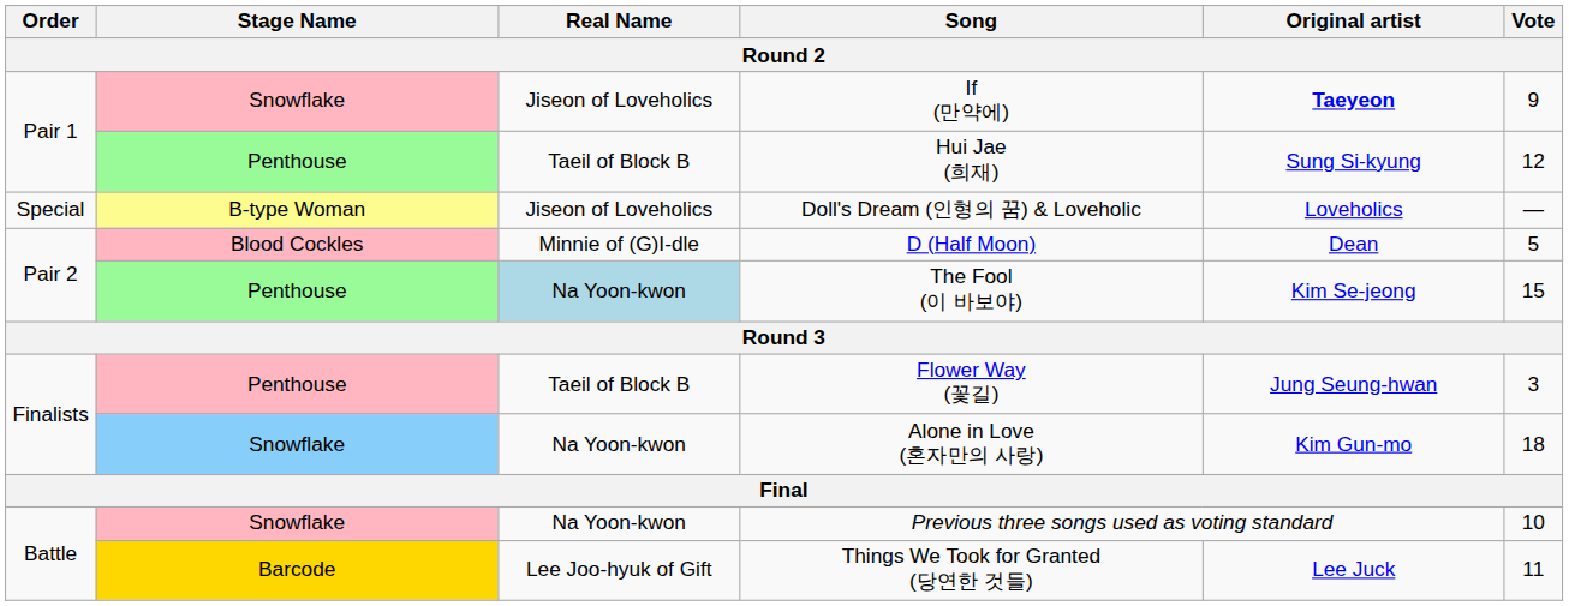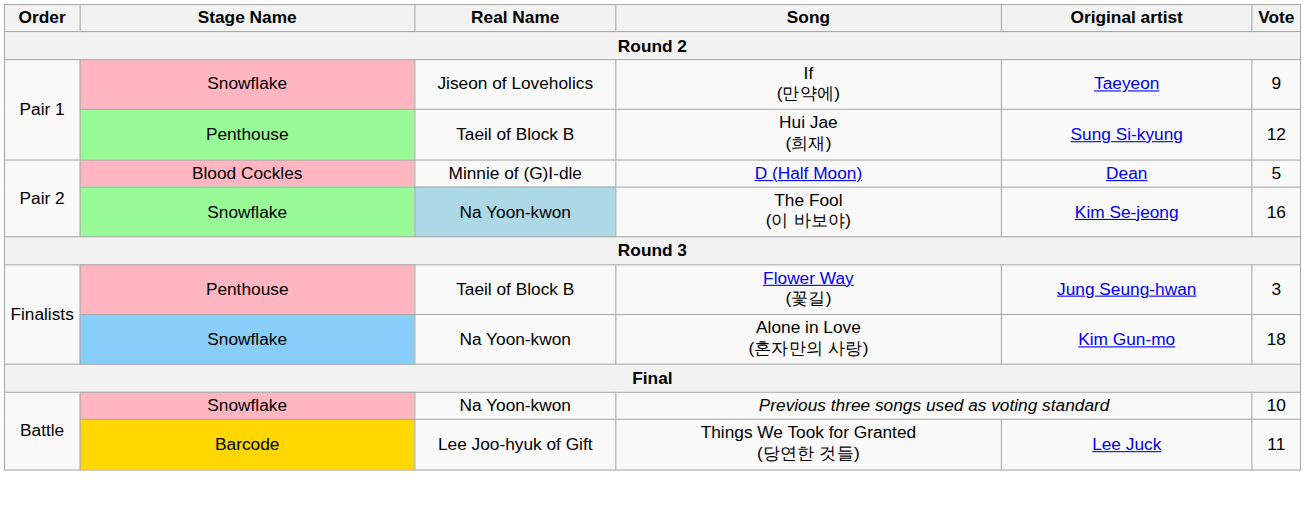 <table class="wikitable" style="text-align:center; width:95%;">
 <tr>
 <th style="width:1%;">Order</th>
 <th style="width:20%;">Stage Name</th>
 <th style="width:12%;">Real Name</th>
 <th style="width:23%;">Song</th>
 <th style="width:15%;">Original artist</th>
 <th style="width:1%;">Vote</th>
 </tr>
 <tr>
 <th colspan=6>Round 2</th>
 </tr>
 <tr>
 <td rowspan=2>Pair 1</td>
 <td bgcolor="lightpink">Snowflake</td>
 <td>Jiseon of Loveholics</td>
 <td>If<br>(만약에)</td>
-<td><strong><a href='#'>Taeyeon</a></strong></td>
+<td><a href='#'>Taeyeon</a></td>
 <td>9</td>
 </tr>
 <tr>
 <td bgcolor="palegreen">Penthouse</td>
 <td>Taeil of Block B</td>
 <td>Hui Jae<br>(희재)</td>
 <td><a href='#'>Sung Si-kyung</a></td>
 <td>12</td>
 </tr>
 <tr>
-<td>Special</td>
-<td bgcolor="#FDFC8F">B-type Woman</td>
-<td>Jiseon of Loveholics</td>
-<td>Doll's Dream (인형의 꿈) & Loveholic</td>
-<td><a href='#'>Loveholics</a></td>
-<td>—</td>
-</tr>
-<tr>
 <td rowspan=2>Pair 2</td>
 <td bgcolor="lightpink">Blood Cockles</td>
 <td>Minnie of (G)I-dle</td>
 <td><a href='#'>D (Half Moon)</a></td>
 <td><a href='#'>Dean</a></td>
 <td>5</td>
 </tr>
 <tr>
-<td bgcolor="palegreen">Penthouse</td>
+<td bgcolor="palegreen">Snowflake</td>
 <td style="background: lightblue;">Na Yoon-kwon</td>
 <td>The Fool<br>(이 바보야)</td>
 <td><a href='#'>Kim Se-jeong</a></td>
-<td>15</td>
+<td>16</td>
 </tr>
 <tr>
 <th colspan=6>Round 3</th>
 </tr>
 <tr>
 <td rowspan=2>Finalists</td>
 <td bgcolor="lightpink">Penthouse</td>
 <td>Taeil of Block B</td>
 <td><a href='#'>Flower Way</a><br>(꽃길)</td>
 <td><a href='#'>Jung Seung-hwan</a></td>
 <td>3</td>
 </tr>
 <tr>
 <td bgcolor="lightskyblue">Snowflake</td>
 <td>Na Yoon-kwon</td>
 <td>Alone in Love<br>(혼자만의 사랑)</td>
 <td><a href='#'>Kim Gun-mo</a></td>
 <td>18</td>
 </tr>
 <tr>
 <th colspan=6>Final</th>
 </tr>
 <tr>
 <td rowspan=2>Battle</td>
 <td bgcolor="lightpink">Snowflake</td>
 <td>Na Yoon-kwon</td>
 <td colspan=2><em>Previous three songs used as voting standard</em></td>
 <td>10</td>
 </tr>
 <tr>
 <td bgcolor="gold">Barcode</td>
 <td>Lee Joo-hyuk of Gift</td>
 <td>Things We Took for Granted<br>(당연한 것들)</td>
 <td><a href='#'>Lee Juck</a></td>
 <td>11</td>
 </tr>
 </table>
